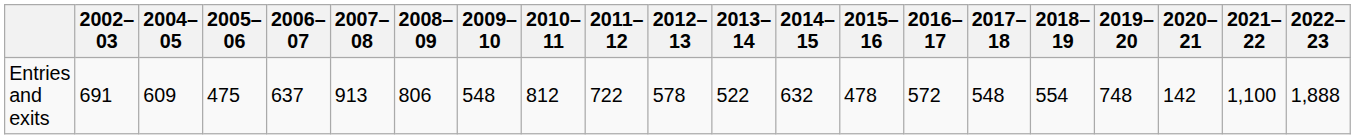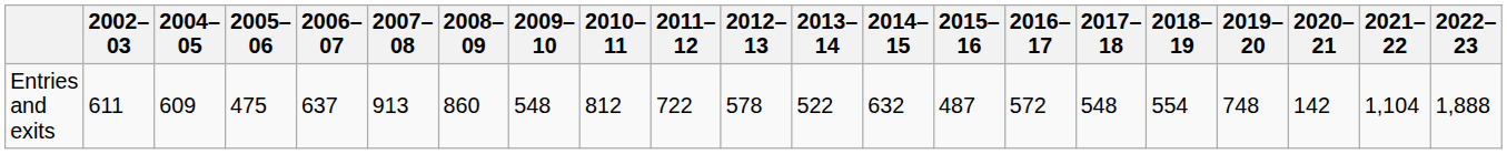 <table class="wikitable">
 <tr>
 <th></th>
 <th>2002–03</th>
 <th>2004–05</th>
 <th>2005–06</th>
 <th>2006–07</th>
 <th>2007–08</th>
 <th>2008–09</th>
 <th>2009–10</th>
 <th>2010–11</th>
 <th>2011–12</th>
 <th>2012–13</th>
 <th>2013–14</th>
 <th>2014–15</th>
 <th>2015–16</th>
 <th>2016–17</th>
 <th>2017–18</th>
 <th>2018–19</th>
 <th>2019–20</th>
 <th>2020–21</th>
 <th>2021–22</th>
 <th>2022–23</th>
 </tr>
 <tr>
 <td>Entries and exits</td>
-<td>691</td>
+<td>611</td>
 <td>609</td>
 <td>475</td>
 <td>637</td>
 <td>913</td>
-<td>806</td>
+<td>860</td>
 <td>548</td>
 <td>812</td>
 <td>722</td>
 <td>578</td>
 <td>522</td>
 <td>632</td>
-<td>478</td>
+<td>487</td>
 <td>572</td>
 <td>548</td>
 <td>554</td>
 <td>748</td>
 <td>142</td>
-<td>1,100</td>
+<td>1,104</td>
 <td>1,888</td>
 </tr>
 </table>
